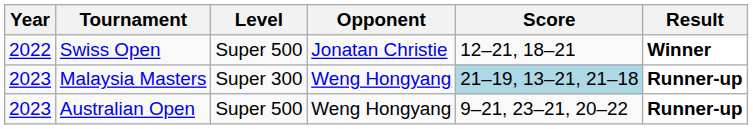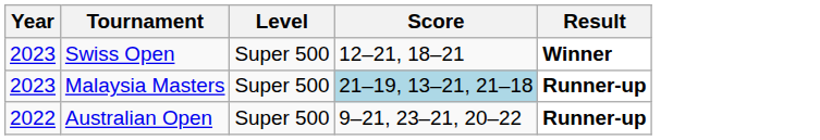 <table class="sortable wikitable" style="font-size: 90%;">
 <tr>
 <th>Year</th>
 <th>Tournament</th>
 <th>Level</th>
-<th>Opponent</th>
 <th>Score</th>
 <th>Result</th>
 </tr>
 <tr>
-<td align="center"><a href='#'>2022</a></td>
+<td align="center"><a href='#'>2023</a></td>
 <td align="left"><a href='#'>Swiss Open</a></td>
 <td align="left">Super 500</td>
-<td align="left"> <a href='#'>Jonatan Christie</a></td>
 <td align="left">12–21, 18–21</td>
 <td style="text-align:left; background:white"> <strong>Winner</strong></td>
 </tr>
 <tr>
 <td align="center"><a href='#'>2023</a></td>
 <td align="left"><a href='#'>Malaysia Masters</a></td>
-<td align="left">Super 300</td>
-<td align="left"> <a href='#'>Weng Hongyang</a></td>
+<td align="left">Super 500</td>
 <td align="left" style="background: lightblue;">21–19, 13–21, 21–18</td>
 <td style="text-align:left; background:white"> <strong>Runner-up</strong></td>
 </tr>
 <tr>
-<td align="center"><a href='#'>2023</a></td>
+<td align="center"><a href='#'>2022</a></td>
 <td align="left"><a href='#'>Australian Open</a></td>
 <td align="left">Super 500</td>
-<td align="left"> Weng Hongyang</td>
 <td align="left">9–21, 23–21, 20–22</td>
 <td style="text-align:left; background:white"> <strong>Runner-up</strong></td>
 </tr>
 </table>
